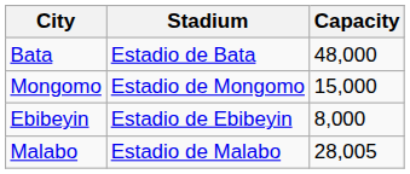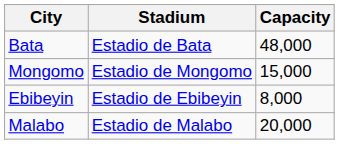 <table class="wikitable sortable">
 <tr>
 <th>City</th>
 <th>Stadium</th>
 <th>Capacity</th>
 </tr>
 <tr>
 <td><a href='#'>Bata</a></td>
 <td><a href='#'>Estadio de Bata</a></td>
 <td>48,000</td>
 </tr>
 <tr>
 <td><a href='#'>Mongomo</a></td>
 <td><a href='#'>Estadio de Mongomo</a></td>
 <td>15,000</td>
 </tr>
 <tr>
 <td><a href='#'>Ebibeyin</a></td>
 <td><a href='#'>Estadio de Ebibeyin</a></td>
 <td>8,000</td>
 </tr>
 <tr>
 <td><a href='#'>Malabo</a></td>
 <td><a href='#'>Estadio de Malabo</a></td>
-<td>28,005</td>
+<td>20,000</td>
 </tr>
 </table>
